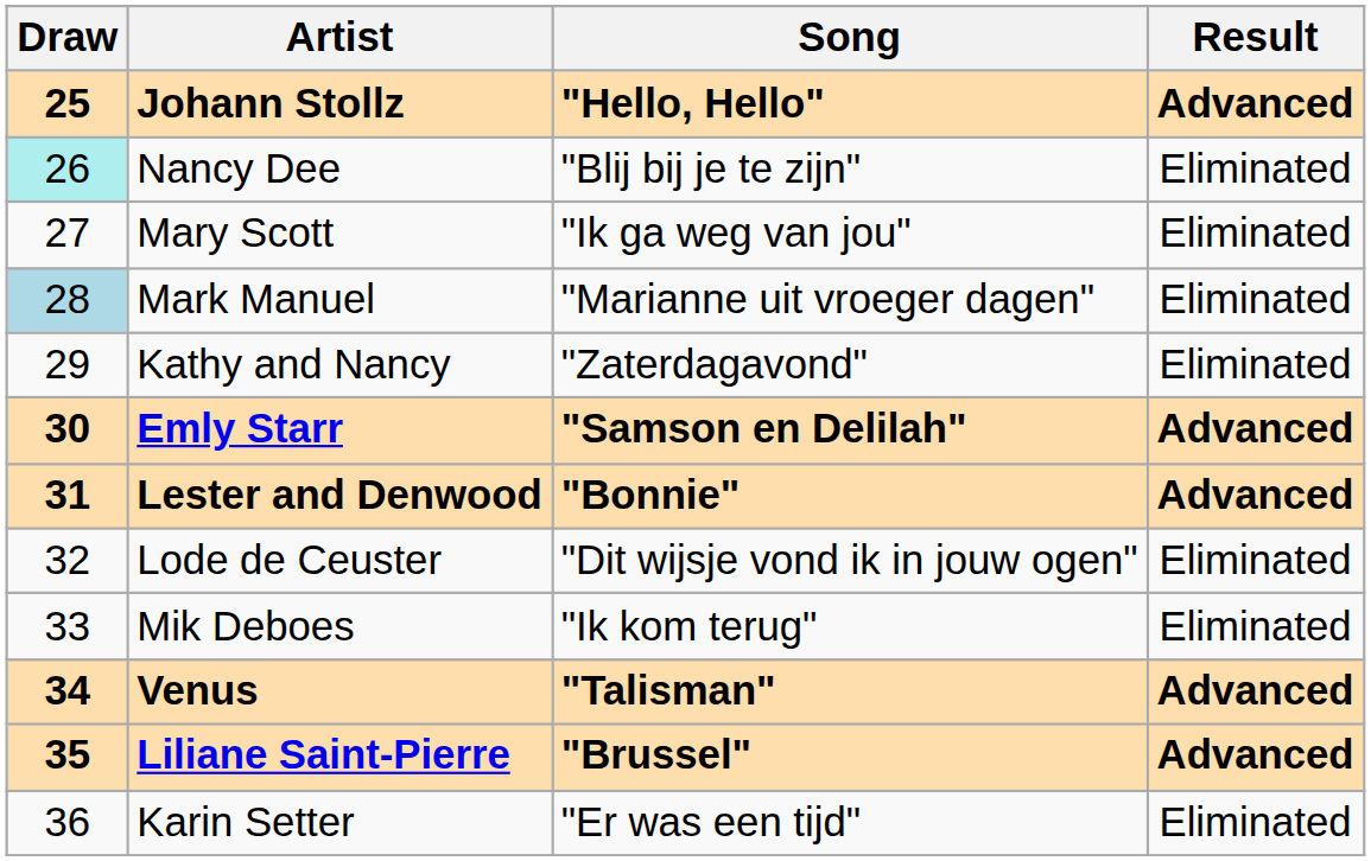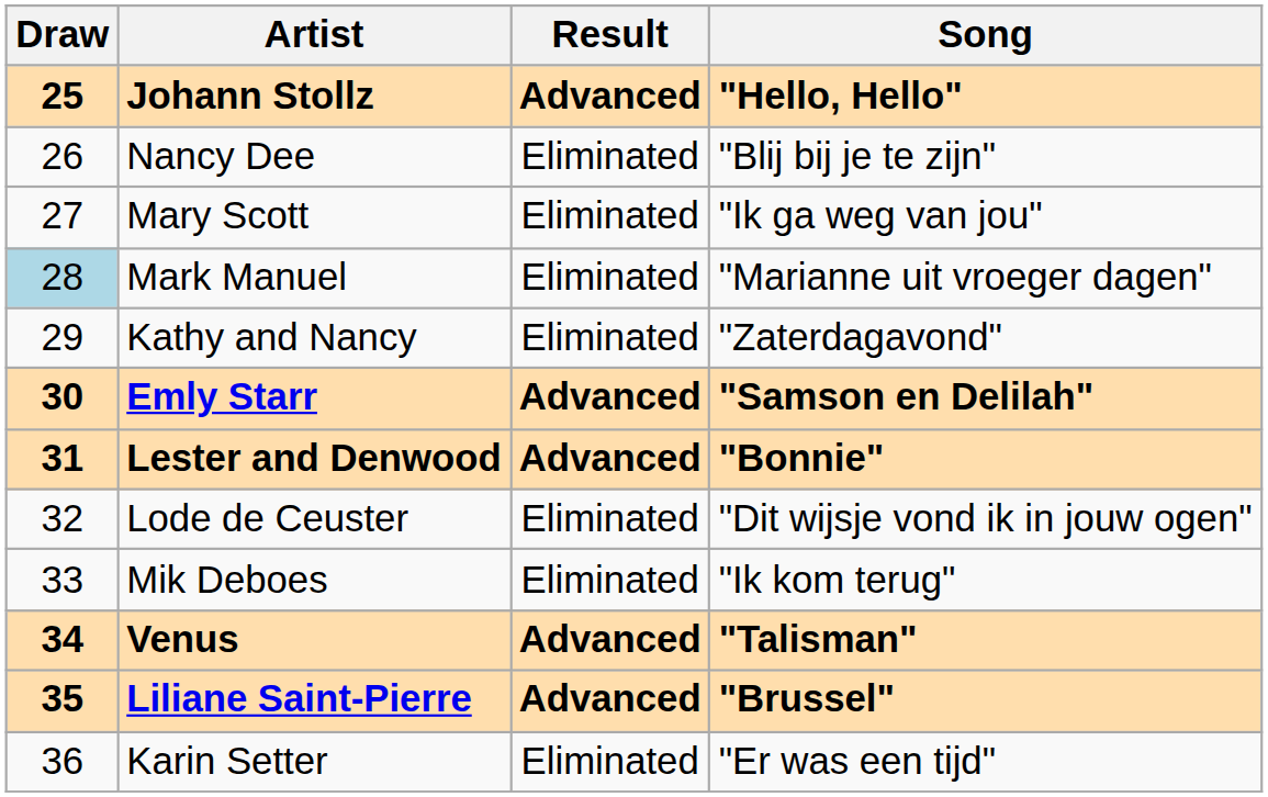 <table class="sortable wikitable" style="margin: 1em auto 1em auto; text-align:center">
 <tr>
 <th>Draw</th>
 <th>Artist</th>
+<th>Result</th>
 <th>Song</th>
-<th>Result</th>
 </tr>
 <tr style="font-weight:bold;background:navajowhite;">
 <td>25</td>
 <td align="left">Johann Stollz</td>
+<td>Advanced</td>
 <td align="left">"Hello, Hello"</td>
-<td>Advanced</td>
 </tr>
 <tr>
-<td style="background: paleturquoise;">26</td>
+<td>26</td>
 <td align="left">Nancy Dee</td>
+<td>Eliminated</td>
 <td align="left">"Blij bij je te zijn"</td>
-<td>Eliminated</td>
 </tr>
 <tr>
 <td>27</td>
 <td align="left">Mary Scott</td>
+<td>Eliminated</td>
 <td align="left">"Ik ga weg van jou"</td>
-<td>Eliminated</td>
 </tr>
 <tr>
 <td style="background: lightblue;">28</td>
 <td align="left">Mark Manuel</td>
+<td>Eliminated</td>
 <td align="left">"Marianne uit vroeger dagen"</td>
-<td>Eliminated</td>
 </tr>
 <tr>
 <td>29</td>
 <td align="left">Kathy and Nancy</td>
+<td>Eliminated</td>
 <td align="left">"Zaterdagavond"</td>
-<td>Eliminated</td>
 </tr>
 <tr style="font-weight:bold;background:navajowhite;">
 <td>30</td>
 <td align="left"><a href='#'>Emly Starr</a></td>
+<td>Advanced</td>
 <td align="left">"Samson en Delilah"</td>
-<td>Advanced</td>
 </tr>
 <tr style="font-weight:bold;background:navajowhite;">
 <td>31</td>
 <td align="left">Lester and Denwood</td>
+<td>Advanced</td>
 <td align="left">"Bonnie"</td>
-<td>Advanced</td>
 </tr>
 <tr>
 <td>32</td>
 <td align="left">Lode de Ceuster</td>
+<td>Eliminated</td>
 <td align="left">"Dit wijsje vond ik in jouw ogen"</td>
-<td>Eliminated</td>
 </tr>
 <tr>
 <td>33</td>
 <td align="left">Mik Deboes</td>
+<td>Eliminated</td>
 <td align="left">"Ik kom terug"</td>
-<td>Eliminated</td>
 </tr>
 <tr style="font-weight:bold;background:navajowhite;">
 <td>34</td>
 <td align="left">Venus</td>
+<td>Advanced</td>
 <td align="left">"Talisman"</td>
-<td>Advanced</td>
 </tr>
 <tr style="font-weight:bold;background:navajowhite;">
 <td>35</td>
 <td align="left"><a href='#'>Liliane Saint-Pierre</a></td>
+<td>Advanced</td>
 <td align="left">"Brussel"</td>
-<td>Advanced</td>
 </tr>
 <tr>
 <td>36</td>
 <td align="left">Karin Setter</td>
+<td>Eliminated</td>
 <td align="left">"Er was een tijd"</td>
-<td>Eliminated</td>
 </tr>
 </table>
